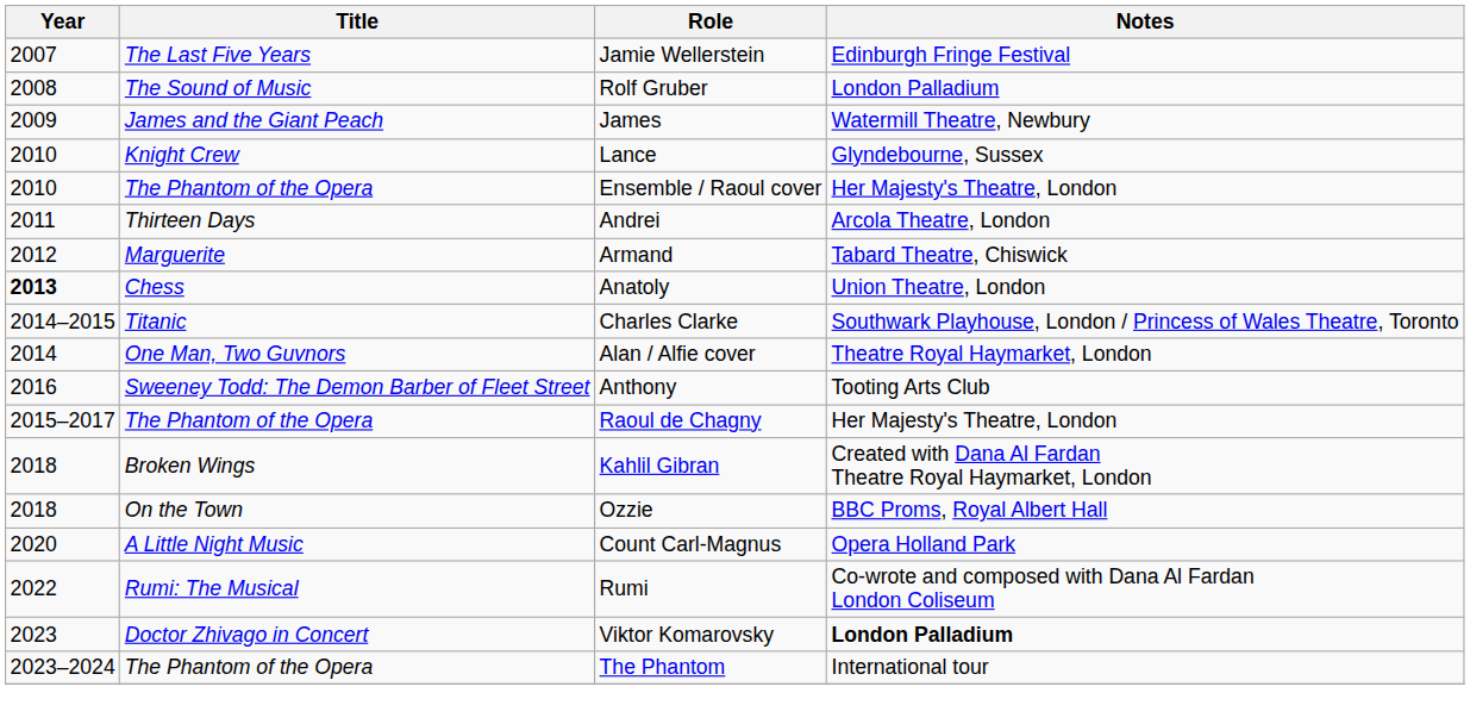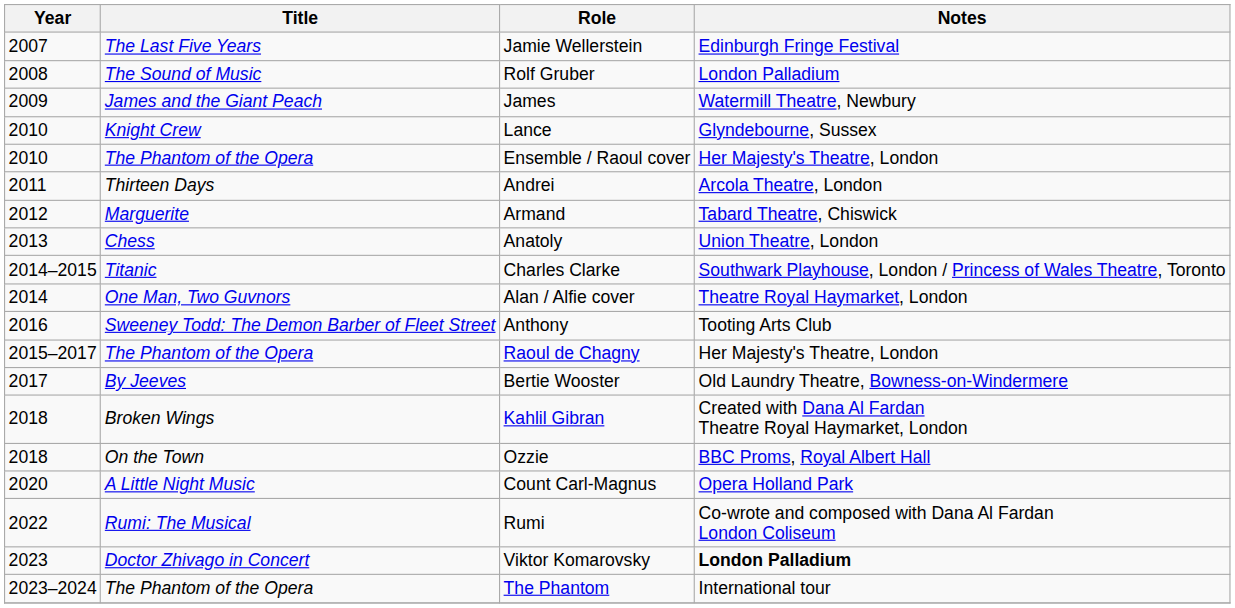 <table class="wikitable sortable">
 <tr>
 <th>Year</th>
 <th>Title</th>
 <th>Role</th>
 <th class="unsortable">Notes</th>
 </tr>
 <tr>
 <td>2007</td>
 <td><em><a href='#'>The Last Five Years</a></em></td>
 <td>Jamie Wellerstein</td>
 <td><a href='#'>Edinburgh Fringe Festival</a></td>
 </tr>
 <tr>
 <td>2008</td>
 <td><em><a href='#'>The Sound of Music</a></em></td>
 <td>Rolf Gruber</td>
 <td><a href='#'>London Palladium</a></td>
 </tr>
 <tr>
 <td>2009</td>
 <td><em><a href='#'>James and the Giant Peach</a></em></td>
 <td>James</td>
 <td><a href='#'>Watermill Theatre</a>, Newbury</td>
 </tr>
 <tr>
 <td>2010</td>
 <td><em><a href='#'>Knight Crew</a></em></td>
 <td>Lance</td>
 <td><a href='#'>Glyndebourne</a>, Sussex</td>
 </tr>
 <tr>
 <td>2010</td>
 <td><em><a href='#'>The Phantom of the Opera</a></em></td>
 <td>Ensemble / Raoul cover</td>
 <td><a href='#'>Her Majesty's Theatre</a>, London</td>
 </tr>
 <tr>
 <td>2011</td>
 <td><em>Thirteen Days</em></td>
 <td>Andrei</td>
 <td><a href='#'>Arcola Theatre</a>, London</td>
 </tr>
 <tr>
 <td>2012</td>
 <td><em><a href='#'>Marguerite</a></em></td>
 <td>Armand</td>
 <td><a href='#'>Tabard Theatre</a>, Chiswick</td>
 </tr>
 <tr>
-<td><strong>2013</strong></td>
+<td>2013</td>
 <td><em><a href='#'>Chess</a></em></td>
 <td>Anatoly</td>
 <td><a href='#'>Union Theatre</a>, London</td>
 </tr>
 <tr>
 <td>2014–2015</td>
 <td><em><a href='#'>Titanic</a></em></td>
 <td>Charles Clarke</td>
 <td><a href='#'>Southwark Playhouse</a>, London / <a href='#'>Princess of Wales Theatre</a>, Toronto</td>
 </tr>
 <tr>
 <td>2014</td>
 <td><em><a href='#'>One Man, Two Guvnors</a></em></td>
 <td>Alan / Alfie cover</td>
 <td><a href='#'>Theatre Royal Haymarket</a>, London</td>
 </tr>
 <tr>
 <td>2016</td>
 <td><em><a href='#'>Sweeney Todd: The Demon Barber of Fleet Street</a></em></td>
 <td>Anthony</td>
 <td>Tooting Arts Club</td>
 </tr>
 <tr>
 <td>2015–2017</td>
 <td><em><a href='#'>The Phantom of the Opera</a></em></td>
 <td><a href='#'>Raoul de Chagny</a></td>
 <td>Her Majesty's Theatre, London</td>
+</tr>
+<tr>
+<td>2017</td>
+<td><em><a href='#'>By Jeeves</a></em></td>
+<td>Bertie Wooster</td>
+<td>Old Laundry Theatre, <a href='#'>Bowness-on-Windermere</a></td>
 </tr>
 <tr>
 <td>2018</td>
 <td><em>Broken Wings</em></td>
 <td><a href='#'>Kahlil Gibran</a></td>
 <td>Created with <a href='#'>Dana Al Fardan</a><br>Theatre Royal Haymarket, London</td>
 </tr>
 <tr>
 <td>2018</td>
 <td><em>On the Town</em></td>
 <td>Ozzie</td>
 <td><a href='#'>BBC Proms</a>, <a href='#'>Royal Albert Hall</a></td>
 </tr>
 <tr>
 <td>2020</td>
 <td><em><a href='#'>A Little Night Music</a></em></td>
 <td>Count Carl-Magnus</td>
 <td><a href='#'>Opera Holland Park</a></td>
 </tr>
 <tr>
 <td>2022</td>
 <td><em><a href='#'>Rumi: The Musical</a></em></td>
 <td>Rumi</td>
 <td>Co-wrote and composed with Dana Al Fardan<br><a href='#'>London Coliseum</a></td>
 </tr>
 <tr>
 <td>2023</td>
 <td><em><a href='#'>Doctor Zhivago in Concert</a></em></td>
 <td>Viktor Komarovsky</td>
 <td><strong>London Palladium</strong></td>
 </tr>
 <tr>
 <td>2023–2024</td>
 <td><em>The Phantom of the Opera</em></td>
 <td><a href='#'>The Phantom</a></td>
 <td>International tour</td>
 </tr>
 <tr>
 </tr>
 </table>
